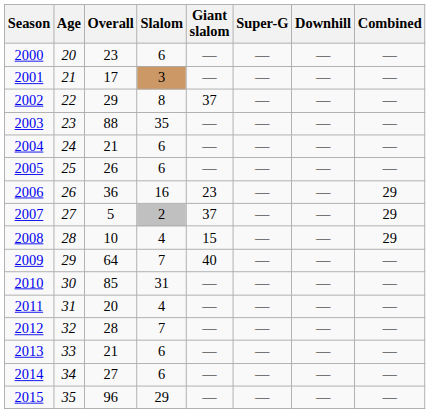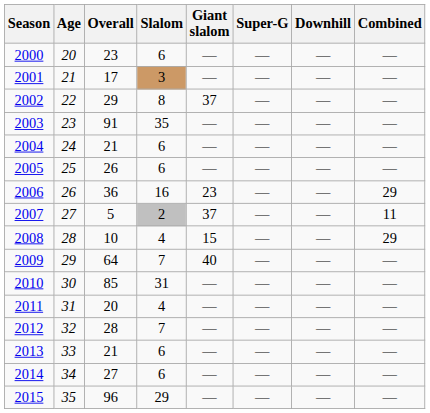 <table class=wikitable style="text-align:center">
 <tr>
 <th>Season</th>
 <th>Age</th>
 <th>Overall</th>
 <th>Slalom</th>
 <th>Giant<br>slalom</th>
 <th>Super-G</th>
 <th>Downhill</th>
 <th>Combined</th>
 </tr>
 <tr>
 <td><a href='#'>2000</a></td>
 <td><em>20</em></td>
 <td>23</td>
 <td>6</td>
 <td>—</td>
 <td>—</td>
 <td>—</td>
 <td>—</td>
 </tr>
 <tr>
 <td><a href='#'>2001</a></td>
 <td><em>21</em></td>
 <td>17</td>
 <td bgcolor="CC9966">3</td>
 <td>—</td>
 <td>—</td>
 <td>—</td>
 <td>—</td>
 </tr>
 <tr>
 <td><a href='#'>2002</a></td>
 <td><em>22</em></td>
 <td>29</td>
 <td>8</td>
 <td>37</td>
 <td>—</td>
 <td>—</td>
 <td>—</td>
 </tr>
 <tr>
 <td><a href='#'>2003</a></td>
 <td><em>23</em></td>
-<td>88</td>
+<td>91</td>
 <td>35</td>
 <td>—</td>
 <td>—</td>
 <td>—</td>
 <td>—</td>
 </tr>
 <tr>
 <td><a href='#'>2004</a></td>
 <td><em>24</em></td>
 <td>21</td>
 <td>6</td>
 <td>—</td>
 <td>—</td>
 <td>—</td>
 <td>—</td>
 </tr>
 <tr>
 <td><a href='#'>2005</a></td>
 <td><em>25</em></td>
 <td>26</td>
 <td>6</td>
 <td>—</td>
 <td>—</td>
 <td>—</td>
 <td>—</td>
 </tr>
 <tr>
 <td><a href='#'>2006</a></td>
 <td><em>26</em></td>
 <td>36</td>
 <td>16</td>
 <td>23</td>
 <td>—</td>
 <td>—</td>
 <td>29</td>
 </tr>
 <tr>
 <td><a href='#'>2007</a></td>
 <td><em>27</em></td>
 <td>5</td>
 <td bgcolor="silver">2</td>
 <td>37</td>
 <td>—</td>
 <td>—</td>
-<td>29</td>
+<td>11</td>
 </tr>
 <tr>
 <td><a href='#'>2008</a></td>
 <td><em>28</em></td>
 <td>10</td>
 <td>4</td>
 <td>15</td>
 <td>—</td>
 <td>—</td>
 <td>29</td>
 </tr>
 <tr>
 <td><a href='#'>2009</a></td>
 <td><em>29</em></td>
 <td>64</td>
 <td>7</td>
 <td>40</td>
 <td>—</td>
 <td>—</td>
 <td>—</td>
 </tr>
 <tr>
 <td><a href='#'>2010</a></td>
 <td><em>30</em></td>
 <td>85</td>
 <td>31</td>
 <td>—</td>
 <td>—</td>
 <td>—</td>
 <td>—</td>
 </tr>
 <tr>
 <td><a href='#'>2011</a></td>
 <td><em>31</em></td>
 <td>20</td>
 <td>4</td>
 <td>—</td>
 <td>—</td>
 <td>—</td>
 <td>—</td>
 </tr>
 <tr>
 <td><a href='#'>2012</a></td>
 <td><em>32</em></td>
 <td>28</td>
 <td>7</td>
 <td>—</td>
 <td>—</td>
 <td>—</td>
 <td>—</td>
 </tr>
 <tr>
 <td><a href='#'>2013</a></td>
 <td><em>33</em></td>
 <td>21</td>
 <td>6</td>
 <td>—</td>
 <td>—</td>
 <td>—</td>
 <td>—</td>
 </tr>
 <tr>
 <td><a href='#'>2014</a></td>
 <td><em>34</em></td>
 <td>27</td>
 <td>6</td>
 <td>—</td>
 <td>—</td>
 <td>—</td>
 <td>—</td>
 </tr>
 <tr>
 <td><a href='#'>2015</a></td>
 <td><em>35</em></td>
 <td>96</td>
 <td>29</td>
 <td>—</td>
 <td>—</td>
 <td>—</td>
 <td>—</td>
 </tr>
 </table>
